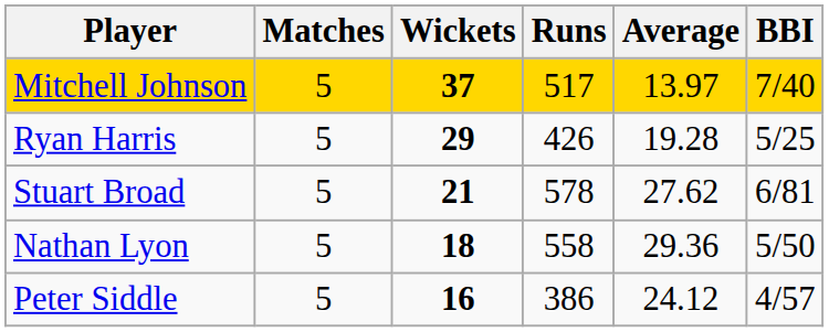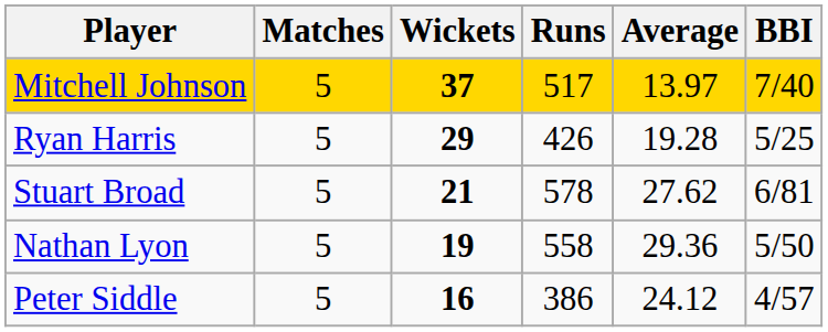 <table class="wikitable" style="text-align:center">
 <tr>
 <th>Player</th>
 <th>Matches</th>
 <th>Wickets</th>
 <th>Runs</th>
 <th>Average</th>
 <th>BBI</th>
 </tr>
 <tr style="background:gold">
 <td align=left><a href='#'>Mitchell Johnson</a></td>
 <td>5</td>
 <td><strong>37</strong></td>
 <td>517</td>
 <td>13.97</td>
 <td>7/40</td>
 </tr>
 <tr>
 <td align=left><a href='#'>Ryan Harris</a></td>
 <td>5</td>
 <td><strong>29</strong></td>
 <td>426</td>
 <td>19.28</td>
 <td>5/25</td>
 </tr>
 <tr>
 <td align=left><a href='#'>Stuart Broad</a></td>
 <td>5</td>
 <td><strong>21</strong></td>
 <td>578</td>
 <td>27.62</td>
 <td>6/81</td>
 </tr>
 <tr>
 <td align=left><a href='#'>Nathan Lyon</a></td>
 <td>5</td>
-<td><strong>18</strong></td>
+<td><strong>19</strong></td>
 <td>558</td>
 <td>29.36</td>
 <td>5/50</td>
 </tr>
 <tr>
 <td align=left><a href='#'>Peter Siddle</a></td>
 <td>5</td>
 <td><strong>16</strong></td>
 <td>386</td>
 <td>24.12</td>
 <td>4/57</td>
 </tr>
 </table>
